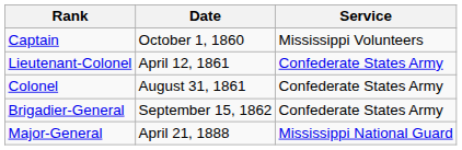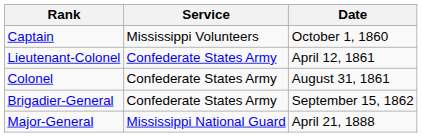 <table class="wikitable">
 <tr>
 <th>Rank</th>
+<th>Service</th>
 <th>Date</th>
-<th>Service</th>
 </tr>
 <tr>
 <td><a href='#'>Captain</a></td>
+<td>Mississippi Volunteers</td>
 <td>October 1, 1860</td>
-<td>Mississippi Volunteers</td>
 </tr>
 <tr>
 <td><a href='#'>Lieutenant-Colonel</a></td>
+<td><a href='#'>Confederate States Army</a></td>
 <td>April 12, 1861</td>
-<td><a href='#'>Confederate States Army</a></td>
 </tr>
 <tr>
 <td><a href='#'>Colonel</a></td>
+<td>Confederate States Army</td>
 <td>August 31, 1861</td>
-<td>Confederate States Army</td>
 </tr>
 <tr>
 <td><a href='#'>Brigadier-General</a></td>
+<td>Confederate States Army</td>
 <td>September 15, 1862</td>
-<td>Confederate States Army</td>
 </tr>
 <tr>
 <td><a href='#'>Major-General</a></td>
+<td><a href='#'>Mississippi National Guard</a></td>
 <td>April 21, 1888</td>
-<td><a href='#'>Mississippi National Guard</a></td>
 </tr>
 </table>
